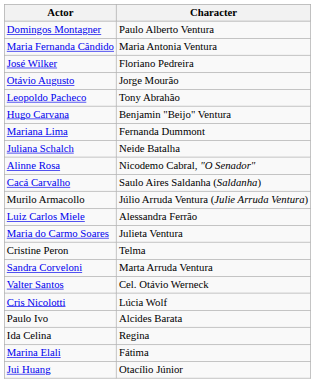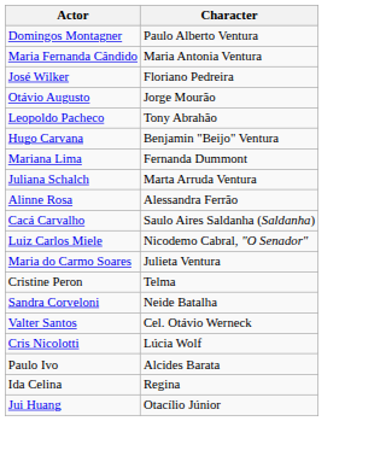 <table class="wikitable sortable">
 <tr style="background:#ccc;">
 <th>Actor</th>
 <th>Character</th>
 </tr>
 <tr>
 <td><a href='#'>Domingos Montagner</a></td>
 <td>Paulo Alberto Ventura</td>
 </tr>
 <tr>
 <td><a href='#'>Maria Fernanda Cândido</a></td>
 <td>Maria Antonia Ventura</td>
 </tr>
 <tr>
 <td><a href='#'>José Wilker</a></td>
 <td>Floriano Pedreira</td>
 </tr>
 <tr>
 <td><a href='#'>Otávio Augusto</a></td>
 <td>Jorge Mourão</td>
 </tr>
 <tr>
 <td><a href='#'>Leopoldo Pacheco</a></td>
 <td>Tony Abrahão</td>
 </tr>
 <tr>
 <td><a href='#'>Hugo Carvana</a></td>
 <td>Benjamin "Beijo" Ventura</td>
 </tr>
 <tr>
 <td><a href='#'>Mariana Lima</a></td>
 <td>Fernanda Dummont </td>
 </tr>
 <tr>
 <td><a href='#'>Juliana Schalch</a></td>
-<td>Neide Batalha</td>
+<td>Marta Arruda Ventura</td>
 </tr>
 <tr>
 <td><a href='#'>Alinne Rosa</a></td>
-<td>Nicodemo Cabral, <em>"O Senador"</em> </td>
+<td>Alessandra Ferrão</td>
 </tr>
 <tr>
 <td><a href='#'>Cacá Carvalho</a></td>
 <td>Saulo Aires Saldanha (<em>Saldanha</em>)</td>
 </tr>
 <tr>
-<td>Murilo Armacollo</td>
-<td>Júlio Arruda Ventura (<em>Julie Arruda Ventura</em>) </td>
-</tr>
-<tr>
 <td><a href='#'>Luiz Carlos Miele</a></td>
-<td>Alessandra Ferrão</td>
+<td>Nicodemo Cabral, <em>"O Senador"</em> </td>
 </tr>
 <tr>
 <td><a href='#'>Maria do Carmo Soares</a></td>
 <td>Julieta Ventura</td>
 </tr>
 <tr>
 <td>Cristine Peron</td>
 <td>Telma</td>
 </tr>
 <tr>
 <td><a href='#'>Sandra Corveloni</a></td>
-<td>Marta Arruda Ventura</td>
+<td>Neide Batalha</td>
 </tr>
 <tr>
 <td><a href='#'>Valter Santos</a></td>
 <td>Cel. Otávio Werneck</td>
 </tr>
 <tr>
 <td><a href='#'>Cris Nicolotti</a></td>
 <td>Lúcia Wolf</td>
 </tr>
 <tr>
 <td>Paulo Ivo</td>
 <td>Alcides Barata</td>
 </tr>
 <tr>
 <td>Ida Celina</td>
 <td>Regina</td>
 </tr>
 <tr>
-<td><a href='#'>Marina Elali</a></td>
-<td>Fátima</td>
-</tr>
-<tr>
 <td><a href='#'>Jui Huang</a></td>
 <td>Otacílio Júnior</td>
 </tr>
 </table>
